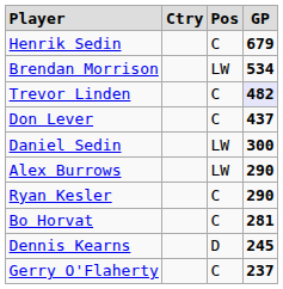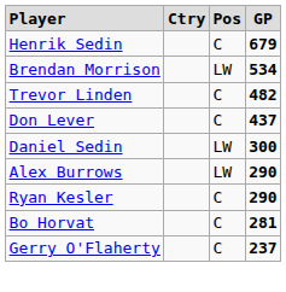 <table class="wikitable">
 <tr align="center" style="font-weight:bold; background-color:#dddddd;" |>
 <td align="left">Player</td>
 <td>Ctry</td>
 <td>Pos</td>
 <td>GP</td>
 </tr>
 <tr>
 <td><a href='#'>Henrik Sedin</a></td>
 <td></td>
 <td>C</td>
 <td><strong>679</strong> </td>
 </tr>
 <tr>
 <td><a href='#'>Brendan Morrison</a></td>
 <td></td>
 <td>LW</td>
 <td><strong>534</strong></td>
 </tr>
 <tr>
 <td><a href='#'>Trevor Linden</a></td>
 <td></td>
 <td>C</td>
-<td style="background: lavender;"><strong>482</strong></td>
+<td><strong>482</strong></td>
 </tr>
 <tr>
 <td><a href='#'>Don Lever</a></td>
 <td></td>
 <td>C</td>
 <td><strong>437</strong></td>
 </tr>
 <tr>
 <td><a href='#'>Daniel Sedin</a></td>
 <td></td>
 <td>LW</td>
 <td><strong>300</strong></td>
 </tr>
 <tr>
 <td><a href='#'>Alex Burrows</a></td>
 <td></td>
 <td>LW</td>
 <td><strong>290</strong></td>
 </tr>
 <tr>
 <td><a href='#'>Ryan Kesler</a></td>
 <td></td>
 <td>C</td>
 <td><strong>290</strong></td>
 </tr>
 <tr>
 <td><a href='#'>Bo Horvat</a></td>
 <td></td>
 <td>C</td>
 <td><strong>281</strong></td>
 </tr>
 <tr>
-<td><a href='#'>Dennis Kearns</a></td>
-<td></td>
-<td>D</td>
-<td><strong>245</strong></td>
-</tr>
-<tr>
 <td><a href='#'>Gerry O'Flaherty</a></td>
 <td></td>
 <td>C</td>
 <td><strong>237</strong></td>
 </tr>
 </table>
